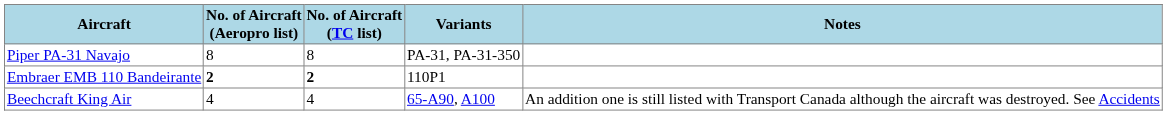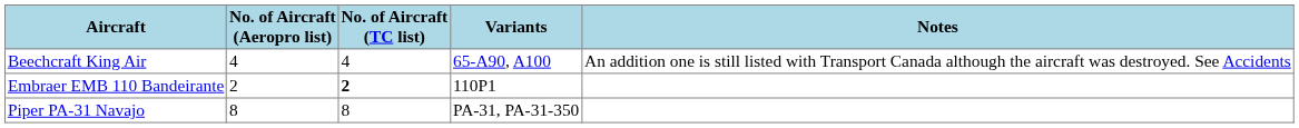 <table class="toccolours" border="1" cellpadding="2" style="border-collapse:collapse">
 <tr bgcolor=lightblue>
 <th>Aircraft</th>
 <th>No. of Aircraft<br>(Aeropro list)</th>
 <th>No. of Aircraft<br>(<a href='#'>TC</a> list)</th>
 <th>Variants</th>
 <th>Notes</th>
 </tr>
 <tr>
+<td><a href='#'>Beechcraft King Air</a></td>
+<td>4</td>
+<td>4</td>
+<td><a href='#'>65-A90</a>, <a href='#'>A100</a></td>
+<td>An addition one is still listed with Transport Canada although the aircraft was destroyed. See <a href='#'>Accidents</a></td>
+</tr>
+<tr>
+<td><a href='#'>Embraer EMB 110 Bandeirante</a></td>
+<td>2</td>
+<td><strong>2</strong></td>
+<td>110P1</td>
+<td></td>
+</tr>
+<tr>
 <td><a href='#'>Piper PA-31 Navajo</a></td>
 <td>8</td>
 <td>8</td>
 <td>PA-31, PA-31-350</td>
 <td></td>
 </tr>
-<tr>
-<td><a href='#'>Embraer EMB 110 Bandeirante</a></td>
-<td><strong>2</strong></td>
-<td><strong>2</strong></td>
-<td>110P1</td>
-<td></td>
-</tr>
-<tr>
-<td><a href='#'>Beechcraft King Air</a></td>
-<td>4</td>
-<td>4</td>
-<td><a href='#'>65-A90</a>, <a href='#'>A100</a></td>
-<td>An addition one is still listed with Transport Canada although the aircraft was destroyed. See <a href='#'>Accidents</a></td>
-</tr>
 </table>
